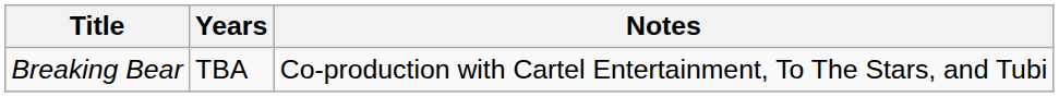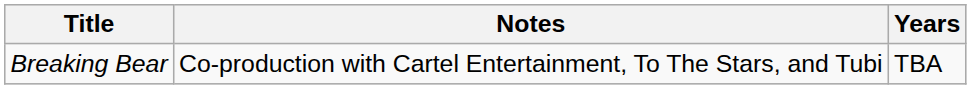 <table class="wikitable">
 <tr>
 <th>Title</th>
+<th>Notes</th>
 <th>Years</th>
-<th>Notes</th>
 </tr>
 <tr>
 <td><em>Breaking Bear</em></td>
+<td>Co-production with Cartel Entertainment, To The Stars, and Tubi</td>
 <td>TBA</td>
-<td>Co-production with Cartel Entertainment, To The Stars, and Tubi</td>
 </tr>
 </table>
